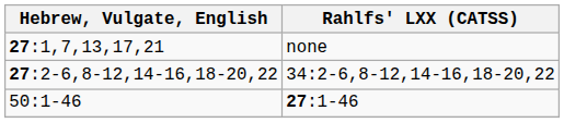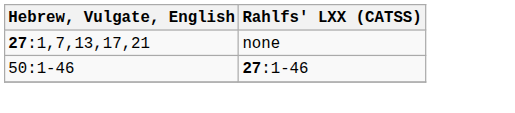 <table class=wikitable>
 <tr>
 <th>Hebrew, Vulgate, English</th>
 <th>Rahlfs' LXX (CATSS)</th>
 </tr>
 <tr>
 <td><strong>27</strong>:1,7,13,17,21</td>
 <td>none</td>
 </tr>
 <tr>
-<td><strong>27</strong>:2-6,8-12,14-16,18-20,22</td>
-<td>34:2-6,8-12,14-16,18-20,22</td>
-</tr>
-<tr>
 <td>50:1-46</td>
 <td><strong>27</strong>:1-46</td>
 </tr>
 <tr>
 </tr>
 </table>
